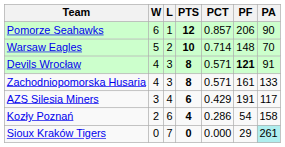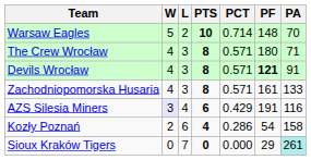 <table class="wikitable" border="1">
 <tr style="background:#efefef;">
 <th>Team</th>
 <th>W</th>
 <th>L</th>
 <th>PTS</th>
 <th>PCT</th>
 <th>PF</th>
 <th>PA</th>
 </tr>
 <tr style="text-align:center; background:#cfc;">
-<td align="left"><a href='#'>Pomorze Seahawks</a></td>
-<td>6</td>
-<td>1</td>
-<td><strong>12</strong></td>
-<td>0.857</td>
-<td>206</td>
-<td>90</td>
-</tr>
-<tr style="text-align:center; background:#cfc;">
 <td align="left"><a href='#'>Warsaw Eagles</a></td>
 <td>5</td>
 <td>2</td>
 <td><strong>10</strong></td>
 <td>0.714</td>
 <td>148</td>
 <td>70</td>
+</tr>
+<tr style="text-align:center; background:#cfc;">
+<td align="left"><a href='#'>The Crew Wrocław</a></td>
+<td>4</td>
+<td>3</td>
+<td><strong>8</strong></td>
+<td>0.571</td>
+<td>180</td>
+<td>71</td>
 </tr>
 <tr style="text-align:center; background:#cfc;">
 <td align="left"><a href='#'>Devils Wrocław</a></td>
 <td>4</td>
 <td>3</td>
 <td><strong>8</strong></td>
 <td>0.571</td>
 <td><strong>121</strong></td>
 <td>91</td>
 </tr>
 <tr style="text-align:center;">
 <td align="left"><a href='#'>Zachodniopomorska Husaria</a></td>
 <td>4</td>
 <td>3</td>
 <td><strong>8</strong></td>
 <td>0.571</td>
 <td>161</td>
 <td>133</td>
 </tr>
 <tr style="text-align:center;">
 <td align="left"><a href='#'>AZS Silesia Miners</a></td>
-<td>3</td>
+<td style="background: lavender;">3</td>
 <td>4</td>
 <td><strong>6</strong></td>
 <td>0.429</td>
 <td>191</td>
-<td>117</td>
+<td>116</td>
 </tr>
 <tr style="text-align:center;">
 <td align="left"><a href='#'>Kozły Poznań</a></td>
 <td>2</td>
 <td>6</td>
 <td><strong>4</strong></td>
 <td>0.286</td>
 <td>54</td>
 <td>158</td>
 </tr>
 <tr style="text-align:center;">
 <td align="left"><a href='#'>Sioux Kraków Tigers</a></td>
 <td>0</td>
 <td>7</td>
 <td><strong>0</strong></td>
 <td>0.000</td>
 <td>29</td>
 <td style="background: paleturquoise;">261</td>
 </tr>
 </table>
